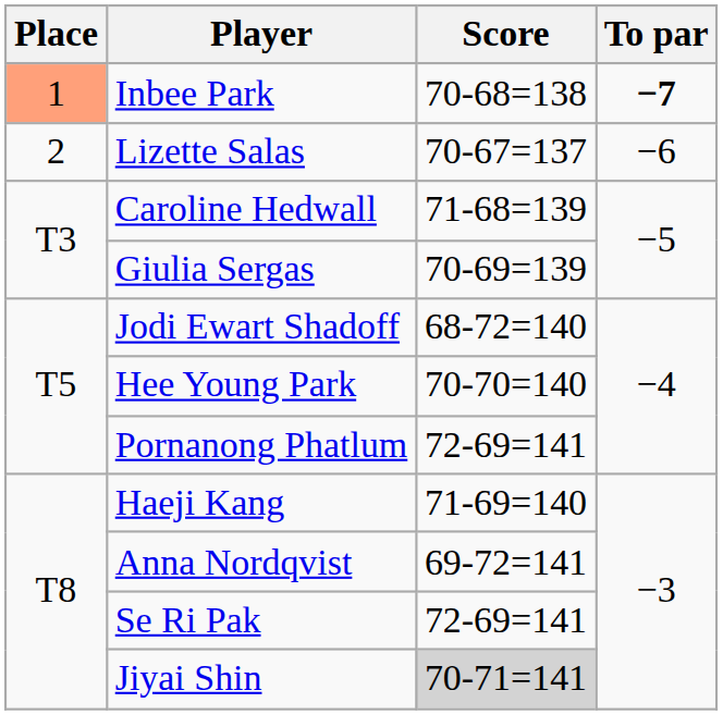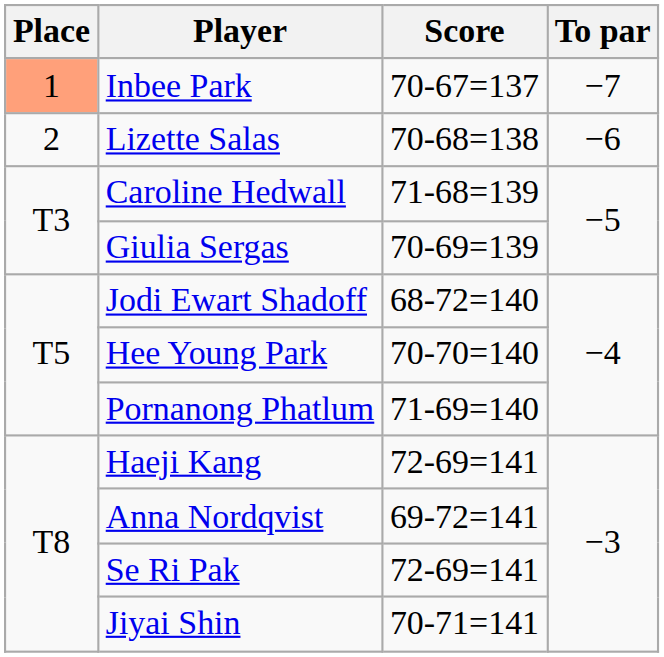 <table class="wikitable">
 <tr>
 <th>Place</th>
 <th>Player</th>
 <th>Score</th>
 <th>To par</th>
 </tr>
 <tr>
 <td align=center style="background: lightsalmon;">1</td>
 <td> <a href='#'>Inbee Park</a></td>
-<td align=center>70-68=138</td>
-<td align=center><strong>−7</strong></td>
+<td align=center>70-67=137</td>
+<td align=center>−7</td>
 </tr>
 <tr>
 <td align=center>2</td>
 <td> <a href='#'>Lizette Salas</a></td>
-<td align=center>70-67=137</td>
+<td align=center>70-68=138</td>
 <td align=center>−6</td>
 </tr>
 <tr>
 <td align=center rowspan=2>T3</td>
 <td> <a href='#'>Caroline Hedwall</a></td>
 <td align=center>71-68=139</td>
 <td align=center rowspan=2>−5</td>
 </tr>
 <tr>
 <td> <a href='#'>Giulia Sergas</a></td>
 <td align=center>70-69=139</td>
 </tr>
 <tr>
 <td align=center rowspan=3>T5</td>
 <td> <a href='#'>Jodi Ewart Shadoff</a></td>
 <td align=center>68-72=140</td>
 <td align=center rowspan=3>−4</td>
 </tr>
 <tr>
 <td> <a href='#'>Hee Young Park</a></td>
 <td align=center>70-70=140</td>
 </tr>
 <tr>
 <td> <a href='#'>Pornanong Phatlum</a></td>
-<td align=center>72-69=141</td>
+<td align=center>71-69=140</td>
 </tr>
 <tr>
 <td align=center rowspan=4>T8</td>
 <td> <a href='#'>Haeji Kang</a></td>
-<td align=center>71-69=140</td>
+<td align=center>72-69=141</td>
 <td align=center rowspan=4>−3</td>
 </tr>
 <tr>
 <td> <a href='#'>Anna Nordqvist</a></td>
 <td align=center>69-72=141</td>
 </tr>
 <tr>
 <td> <a href='#'>Se Ri Pak</a></td>
 <td align=center>72-69=141</td>
 </tr>
 <tr>
 <td> <a href='#'>Jiyai Shin</a></td>
-<td align=center style="background: lightgrey;">70-71=141</td>
+<td align=center>70-71=141</td>
 </tr>
 </table>
